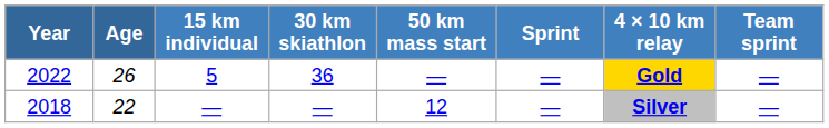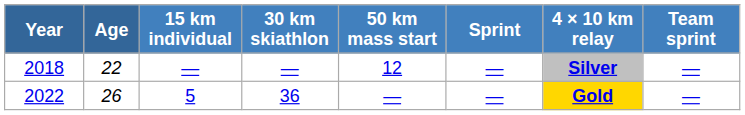 <table class="wikitable" style="font-size:95%; text-align:center; border:grey solid 1px; border-collapse:collapse; background:#ffffff;">
 <tr>
 <th style="background-color:#369; color:white; width:60px;"> Year </th>
 <th style="background-color:#369; color:white; width:40px;"> Age </th>
 <th style="background-color:#4180be; color:white; width:75px;"> 15 km <br> individual </th>
 <th style="background-color:#4180be; color:white; width:75px;"> 30 km <br> skiathlon </th>
 <th style="background-color:#4180be; color:white; width:75px;"> 50 km <br> mass start </th>
 <th style="background-color:#4180be; color:white; width:75px;"> Sprint </th>
 <th style="background-color:#4180be; color:white; width:75px;"> 4 × 10 km <br> relay </th>
 <th style="background-color:#4180be; color:white; width:75px;"> Team <br> sprint </th>
 </tr>
 <tr>
+<td><a href='#'>2018</a></td>
+<td><em>22</em></td>
+<td><a href='#'>—</a></td>
+<td><a href='#'>—</a></td>
+<td><a href='#'>12</a></td>
+<td><a href='#'>—</a></td>
+<td bgcolor=silver><a href='#'><strong>Silver</strong></a></td>
+<td><a href='#'>—</a></td>
+</tr>
+<tr>
 <td><a href='#'>2022</a></td>
 <td><em>26</em></td>
 <td><a href='#'>5</a></td>
 <td><a href='#'>36</a></td>
 <td><a href='#'>—</a></td>
 <td><a href='#'>—</a></td>
 <td bgcolor=gold><a href='#'><strong>Gold</strong></a></td>
 <td><a href='#'>—</a></td>
 </tr>
-<tr>
-<td><a href='#'>2018</a></td>
-<td><em>22</em></td>
-<td><a href='#'>—</a></td>
-<td><a href='#'>—</a></td>
-<td><a href='#'>12</a></td>
-<td><a href='#'>—</a></td>
-<td bgcolor=silver><a href='#'><strong>Silver</strong></a></td>
-<td><a href='#'>—</a></td>
-</tr>
 </table>
